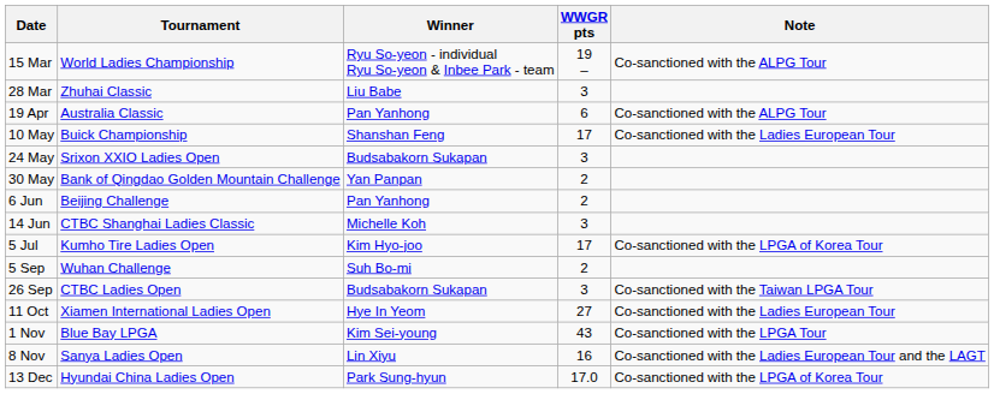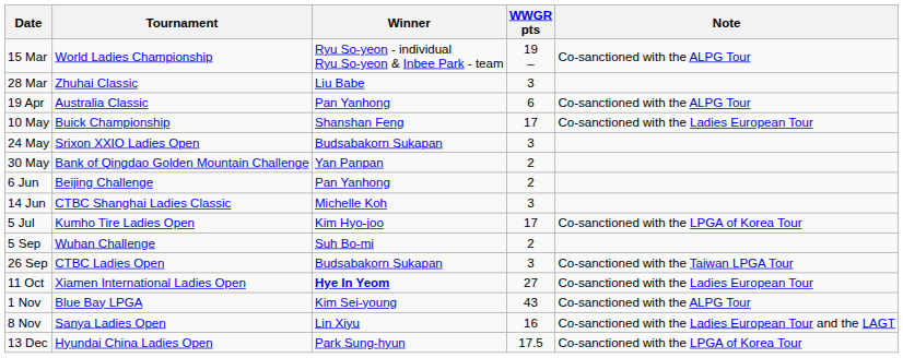 <table class="wikitable sortable" style="font-size:95%;">
 <tr>
 <th>Date</th>
 <th>Tournament</th>
 <th>Winner</th>
 <th><a href='#'>WWGR</a><br>pts</th>
 <th>Note</th>
 </tr>
 <tr>
 <td>15 Mar</td>
 <td><a href='#'>World Ladies Championship</a></td>
 <td> <a href='#'>Ryu So-yeon</a> - individual<br> <a href='#'>Ryu So-yeon</a> & <a href='#'>Inbee Park</a> - team</td>
 <td align=center>19<br>–</td>
 <td>Co-sanctioned with the <a href='#'>ALPG Tour</a></td>
 </tr>
 <tr>
 <td>28 Mar</td>
 <td><a href='#'>Zhuhai Classic</a></td>
 <td> <a href='#'>Liu Babe</a></td>
 <td align=center>3</td>
 <td></td>
 </tr>
 <tr>
 <td>19 Apr</td>
 <td><a href='#'>Australia Classic</a></td>
 <td> <a href='#'>Pan Yanhong</a></td>
 <td align=center>6</td>
 <td>Co-sanctioned with the <a href='#'>ALPG Tour</a></td>
 </tr>
 <tr>
 <td>10 May</td>
 <td><a href='#'>Buick Championship</a></td>
 <td> <a href='#'>Shanshan Feng</a></td>
 <td align=center>17</td>
 <td>Co-sanctioned with the <a href='#'>Ladies European Tour</a></td>
 </tr>
 <tr>
 <td>24 May</td>
 <td><a href='#'>Srixon XXIO Ladies Open</a></td>
 <td> <a href='#'>Budsabakorn Sukapan</a></td>
 <td align=center>3</td>
 <td></td>
 </tr>
 <tr>
 <td>30 May</td>
 <td><a href='#'>Bank of Qingdao Golden Mountain Challenge</a></td>
 <td> <a href='#'>Yan Panpan</a></td>
 <td align=center>2</td>
 <td></td>
 </tr>
 <tr>
 <td>6 Jun</td>
 <td><a href='#'>Beijing Challenge</a></td>
 <td> <a href='#'>Pan Yanhong</a></td>
 <td align=center>2</td>
 <td></td>
 </tr>
 <tr>
 <td>14 Jun</td>
 <td><a href='#'>CTBC Shanghai Ladies Classic</a></td>
 <td> <a href='#'>Michelle Koh</a></td>
 <td align=center>3</td>
 <td></td>
 </tr>
 <tr>
 <td>5 Jul</td>
 <td><a href='#'>Kumho Tire Ladies Open</a></td>
 <td> <a href='#'>Kim Hyo-joo</a></td>
 <td align=center>17</td>
 <td>Co-sanctioned with the <a href='#'>LPGA of Korea Tour</a></td>
 </tr>
 <tr>
 <td>5 Sep</td>
 <td><a href='#'>Wuhan Challenge</a></td>
 <td> <a href='#'>Suh Bo-mi</a></td>
 <td align=center>2</td>
 <td></td>
 </tr>
 <tr>
 <td>26 Sep</td>
 <td><a href='#'>CTBC Ladies Open</a></td>
 <td> <a href='#'>Budsabakorn Sukapan</a></td>
 <td align=center>3</td>
 <td>Co-sanctioned with the <a href='#'>Taiwan LPGA Tour</a></td>
 </tr>
 <tr>
 <td>11 Oct</td>
 <td><a href='#'>Xiamen International Ladies Open</a></td>
-<td> <a href='#'>Hye In Yeom</a></td>
+<td><strong> <a href='#'>Hye In Yeom</a></strong></td>
 <td align=center>27</td>
 <td>Co-sanctioned with the <a href='#'>Ladies European Tour</a></td>
 </tr>
 <tr>
 <td>1 Nov</td>
 <td><a href='#'>Blue Bay LPGA</a></td>
 <td> <a href='#'>Kim Sei-young</a></td>
 <td align=center>43</td>
-<td>Co-sanctioned with the <a href='#'>LPGA Tour</a></td>
+<td>Co-sanctioned with the <a href='#'>ALPG Tour</a></td>
 </tr>
 <tr>
 <td>8 Nov</td>
 <td><a href='#'>Sanya Ladies Open</a></td>
 <td> <a href='#'>Lin Xiyu</a></td>
 <td align=center>16</td>
 <td>Co-sanctioned with the <a href='#'>Ladies European Tour</a> and the <a href='#'>LAGT</a></td>
 </tr>
 <tr>
 <td>13 Dec</td>
 <td><a href='#'>Hyundai China Ladies Open</a></td>
 <td> <a href='#'>Park Sung-hyun</a></td>
-<td align=center>17.0</td>
+<td align=center>17.5</td>
 <td>Co-sanctioned with the <a href='#'>LPGA of Korea Tour</a></td>
 </tr>
 </table>
